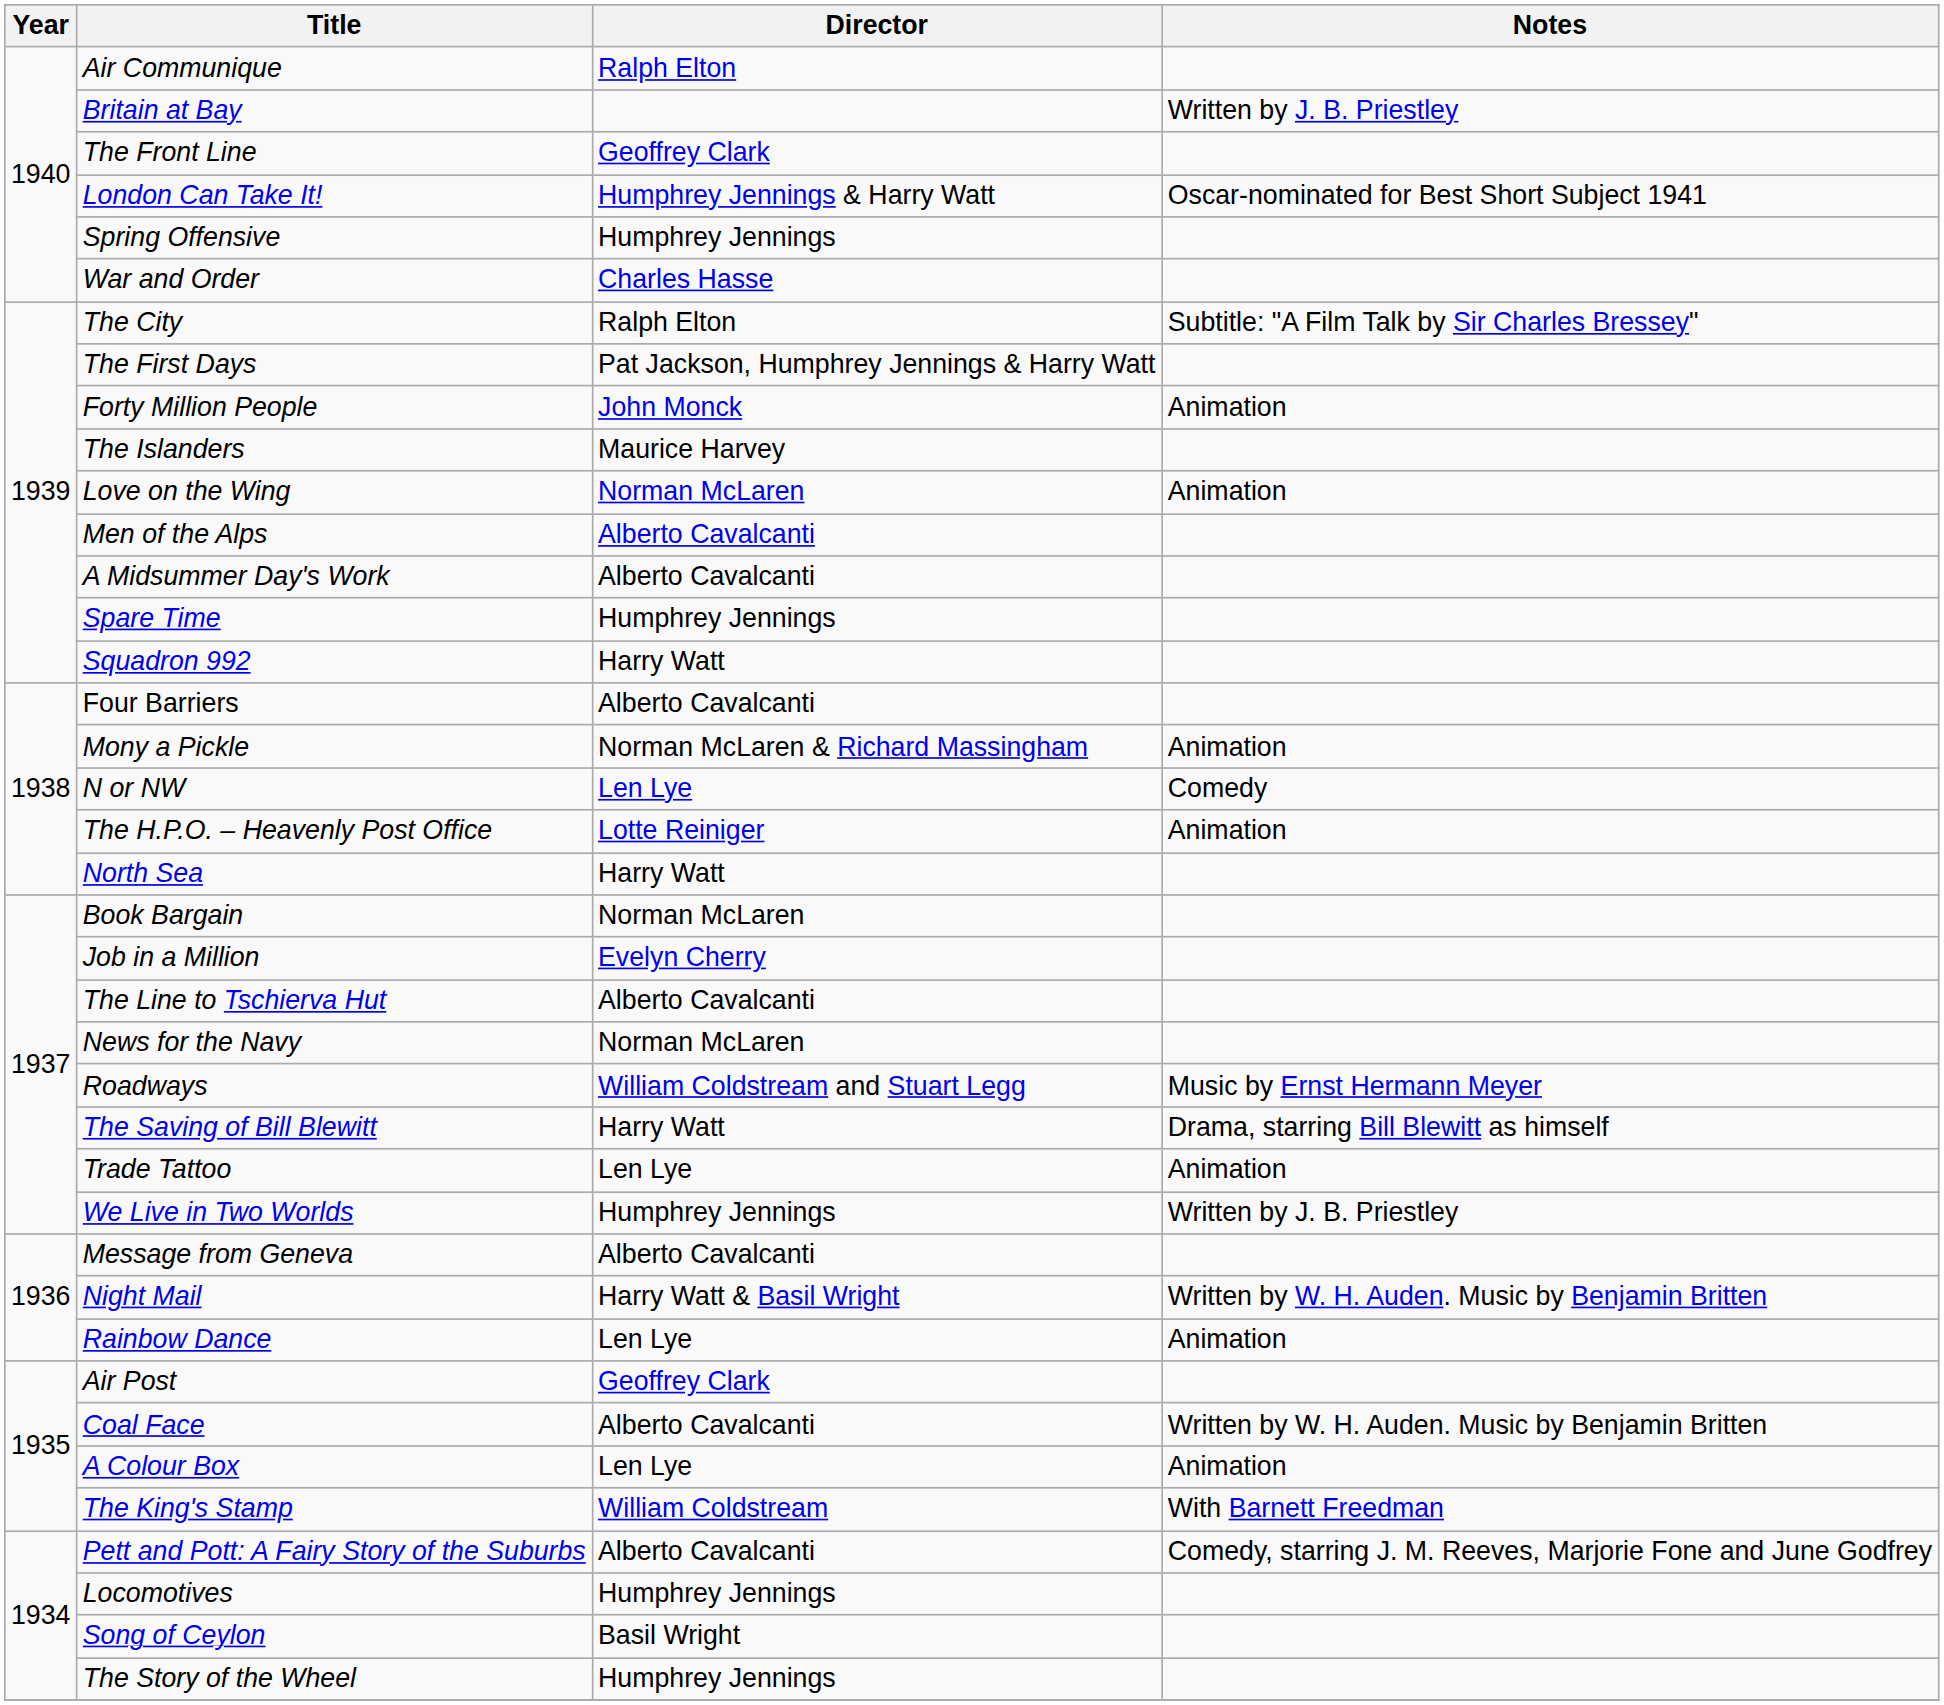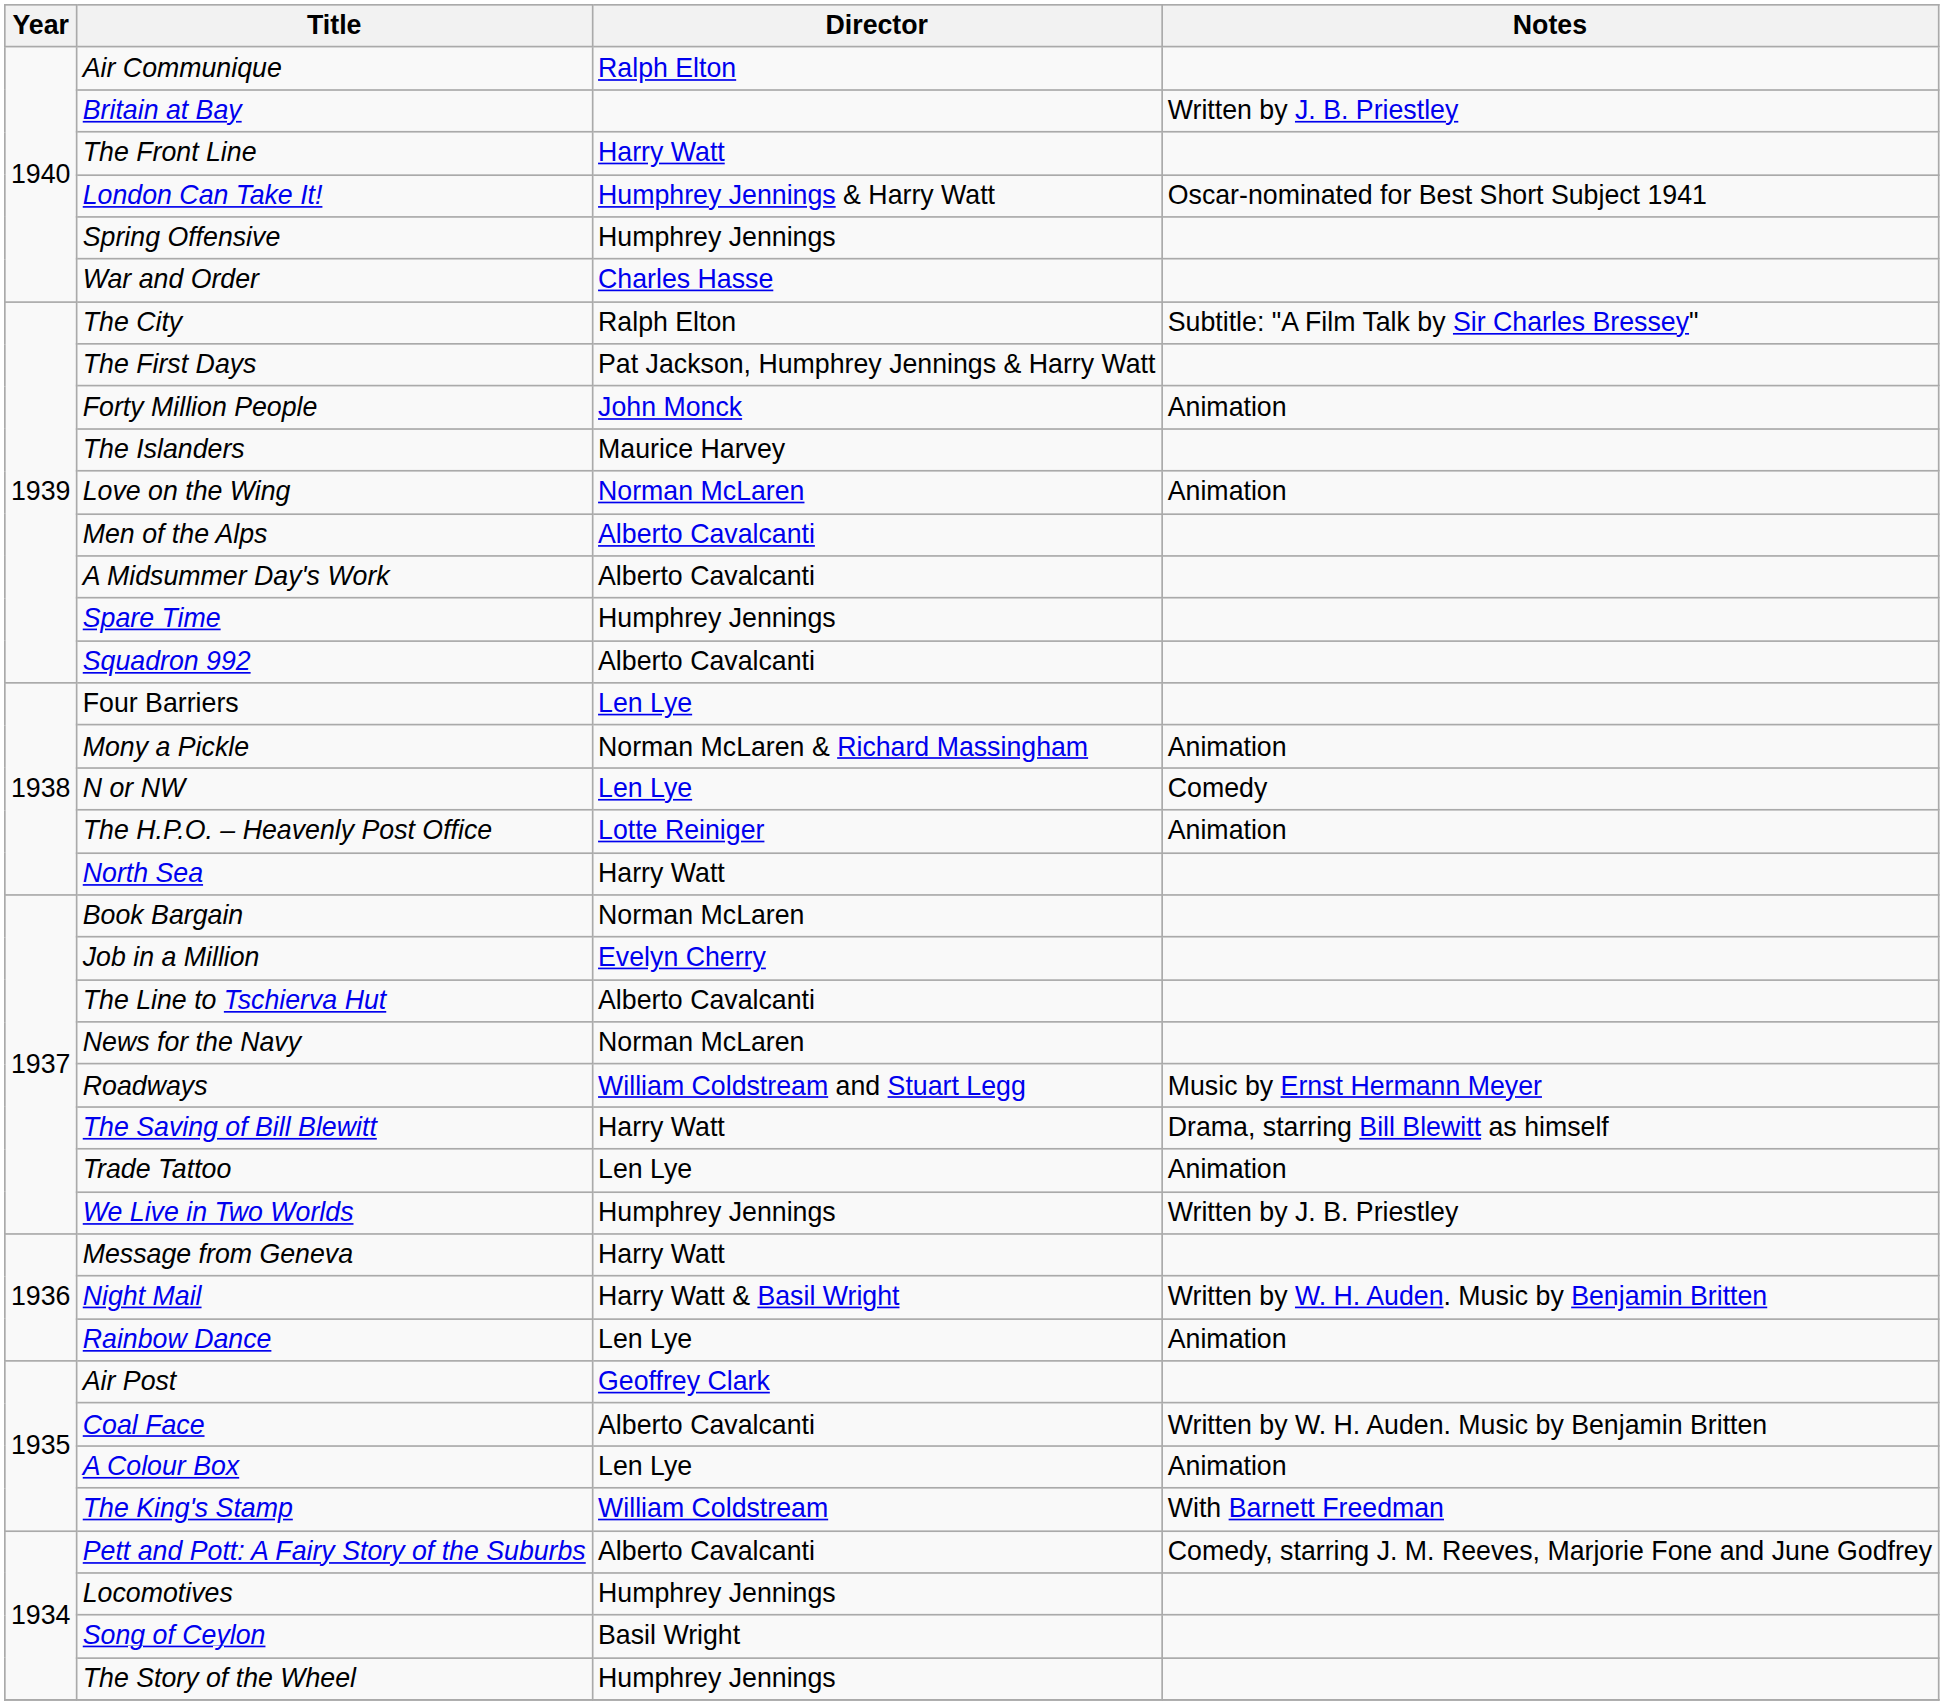 <table class="wikitable">
 <tr>
 <th>Year</th>
 <th>Title</th>
 <th>Director</th>
 <th>Notes</th>
 </tr>
 <tr>
 <td rowspan="6">1940</td>
 <td><em>Air Communique</em></td>
 <td><a href='#'>Ralph Elton</a></td>
 <td></td>
 </tr>
 <tr>
 <td><em><a href='#'>Britain at Bay</a></em></td>
 <td></td>
 <td>Written by <a href='#'>J. B. Priestley</a></td>
 </tr>
 <tr>
 <td><em>The Front Line</em></td>
-<td><a href='#'>Geoffrey Clark</a></td>
+<td><a href='#'>Harry Watt</a></td>
 <td></td>
 </tr>
 <tr>
 <td><em><a href='#'>London Can Take It!</a></em></td>
 <td><a href='#'>Humphrey Jennings</a> & Harry Watt</td>
 <td>Oscar-nominated for Best Short Subject 1941</td>
 </tr>
 <tr>
 <td><em>Spring Offensive</em></td>
 <td>Humphrey Jennings</td>
 <td></td>
 </tr>
 <tr>
 <td><em>War and Order</em></td>
 <td><a href='#'>Charles Hasse</a></td>
 <td></td>
 </tr>
 <tr>
 <td rowspan="9">1939</td>
 <td><em>The City</em></td>
 <td>Ralph Elton</td>
 <td>Subtitle: "A Film Talk by <a href='#'>Sir Charles Bressey</a>"</td>
 </tr>
 <tr>
 <td><em>The First Days</em></td>
 <td>Pat Jackson, Humphrey Jennings & Harry Watt</td>
 <td></td>
 </tr>
 <tr>
 <td><em>Forty Million People</em></td>
 <td><a href='#'>John Monck</a></td>
 <td>Animation</td>
 </tr>
 <tr>
 <td><em>The Islanders</em></td>
 <td>Maurice Harvey</td>
 <td></td>
 </tr>
 <tr>
 <td><em>Love on the Wing</em></td>
 <td><a href='#'>Norman McLaren</a></td>
 <td>Animation</td>
 </tr>
 <tr>
 <td><em>Men of the Alps</em></td>
 <td><a href='#'>Alberto Cavalcanti</a></td>
 <td></td>
 </tr>
 <tr>
 <td><em>A Midsummer Day's Work</em></td>
 <td>Alberto Cavalcanti</td>
 <td></td>
 </tr>
 <tr>
 <td><em><a href='#'>Spare Time</a></em></td>
 <td>Humphrey Jennings</td>
 <td></td>
 </tr>
 <tr>
 <td><em><a href='#'>Squadron 992</a></em></td>
-<td>Harry Watt</td>
+<td>Alberto Cavalcanti</td>
 <td></td>
 </tr>
 <tr>
 <td rowspan="5">1938</td>
 <td>Four Barriers</td>
-<td>Alberto Cavalcanti</td>
+<td><a href='#'>Len Lye</a></td>
 <td></td>
 </tr>
 <tr>
 <td><em>Mony a Pickle</em></td>
 <td>Norman McLaren & <a href='#'>Richard Massingham</a></td>
 <td>Animation</td>
 </tr>
 <tr>
 <td><em>N or NW</em></td>
 <td><a href='#'>Len Lye</a></td>
 <td>Comedy</td>
 </tr>
 <tr>
 <td><em>The H.P.O. – Heavenly Post Office</em></td>
 <td><a href='#'>Lotte Reiniger</a></td>
 <td>Animation</td>
 </tr>
 <tr>
 <td><em><a href='#'>North Sea</a></em></td>
 <td>Harry Watt</td>
 <td></td>
 </tr>
 <tr>
 <td rowspan="8">1937</td>
 <td><em>Book Bargain</em></td>
 <td>Norman McLaren</td>
 <td></td>
 </tr>
 <tr>
 <td><em>Job in a Million</em></td>
 <td><a href='#'>Evelyn Cherry</a></td>
 <td></td>
 </tr>
 <tr>
 <td><em>The Line to <a href='#'>Tschierva Hut</a></em></td>
 <td>Alberto Cavalcanti</td>
 <td></td>
 </tr>
 <tr>
 <td><em>News for the Navy</em></td>
 <td>Norman McLaren</td>
 <td></td>
 </tr>
 <tr>
 <td><em>Roadways</em></td>
 <td><a href='#'>William Coldstream</a> and <a href='#'>Stuart Legg</a></td>
 <td>Music by <a href='#'>Ernst Hermann Meyer</a></td>
 </tr>
 <tr>
 <td><em><a href='#'>The Saving of Bill Blewitt</a></em></td>
 <td>Harry Watt</td>
 <td>Drama, starring <a href='#'>Bill Blewitt</a> as himself</td>
 </tr>
 <tr>
 <td><em>Trade Tattoo</em></td>
 <td>Len Lye</td>
 <td>Animation</td>
 </tr>
 <tr>
 <td><em><a href='#'>We Live in Two Worlds</a></em></td>
 <td>Humphrey Jennings</td>
 <td>Written by J. B. Priestley</td>
 </tr>
 <tr>
 <td rowspan="3">1936</td>
 <td><em>Message from Geneva</em></td>
-<td>Alberto Cavalcanti</td>
+<td>Harry Watt</td>
 <td></td>
 </tr>
 <tr>
 <td><em><a href='#'>Night Mail</a></em></td>
 <td>Harry Watt & <a href='#'>Basil Wright</a></td>
 <td>Written by <a href='#'>W. H. Auden</a>. Music by <a href='#'>Benjamin Britten</a></td>
 </tr>
 <tr>
 <td><em><a href='#'>Rainbow Dance</a></em></td>
 <td>Len Lye</td>
 <td>Animation</td>
 </tr>
 <tr>
 <td rowspan="4">1935</td>
 <td><em>Air Post</em></td>
 <td><a href='#'>Geoffrey Clark</a></td>
 <td></td>
 </tr>
 <tr>
 <td><em><a href='#'>Coal Face</a></em></td>
 <td>Alberto Cavalcanti</td>
 <td>Written by W. H. Auden. Music by Benjamin Britten</td>
 </tr>
 <tr>
 <td><em><a href='#'>A Colour Box</a></em></td>
 <td>Len Lye</td>
 <td>Animation</td>
 </tr>
 <tr>
 <td><em><a href='#'>The King's Stamp</a></em></td>
 <td><a href='#'>William Coldstream</a></td>
 <td>With <a href='#'>Barnett Freedman</a></td>
 </tr>
 <tr>
 <td rowspan="4">1934</td>
 <td><em><a href='#'>Pett and Pott: A Fairy Story of the Suburbs</a></em></td>
 <td>Alberto Cavalcanti</td>
 <td>Comedy, starring J. M. Reeves, Marjorie Fone and June Godfrey</td>
 </tr>
 <tr>
 <td><em>Locomotives</em></td>
 <td>Humphrey Jennings</td>
 <td></td>
 </tr>
 <tr>
 <td><em><a href='#'>Song of Ceylon</a></em></td>
 <td>Basil Wright</td>
 <td></td>
 </tr>
 <tr>
 <td><em>The Story of the Wheel</em></td>
 <td>Humphrey Jennings</td>
 <td></td>
 </tr>
 <tr>
 </tr>
 </table>
